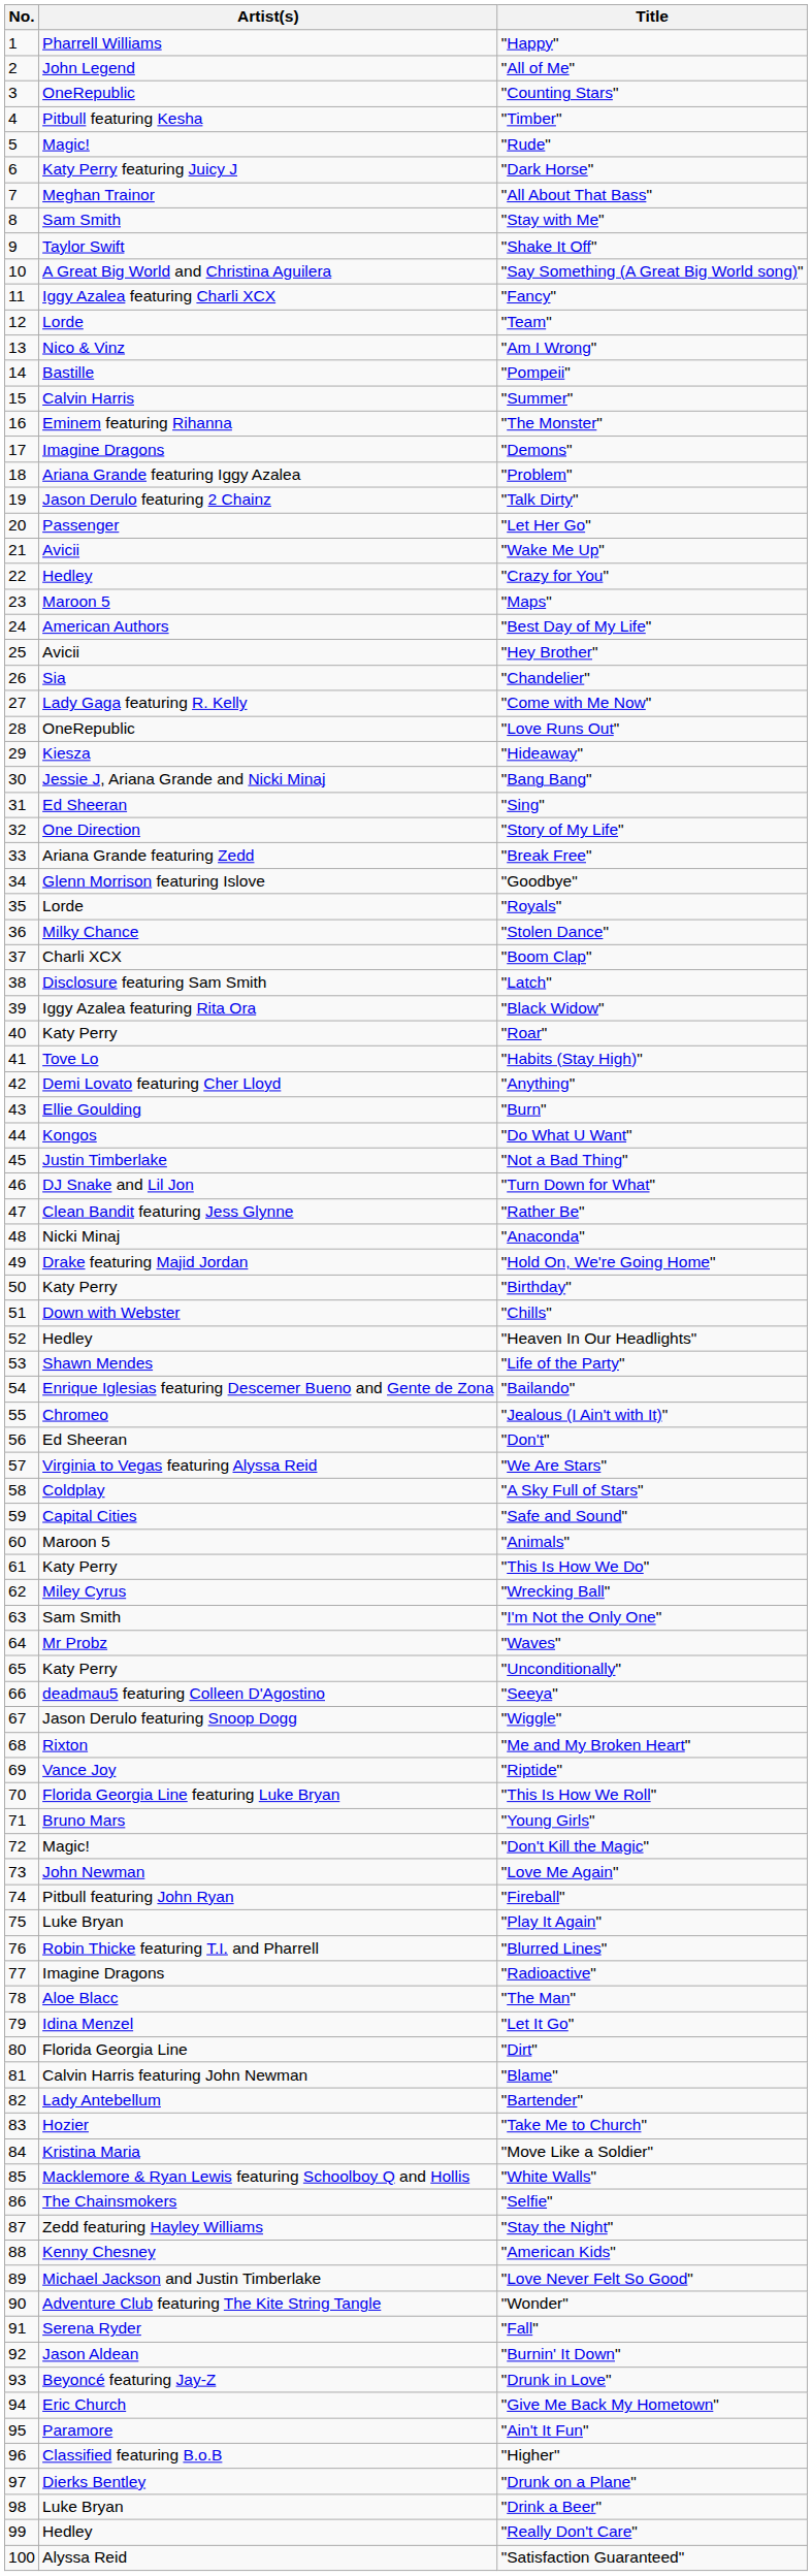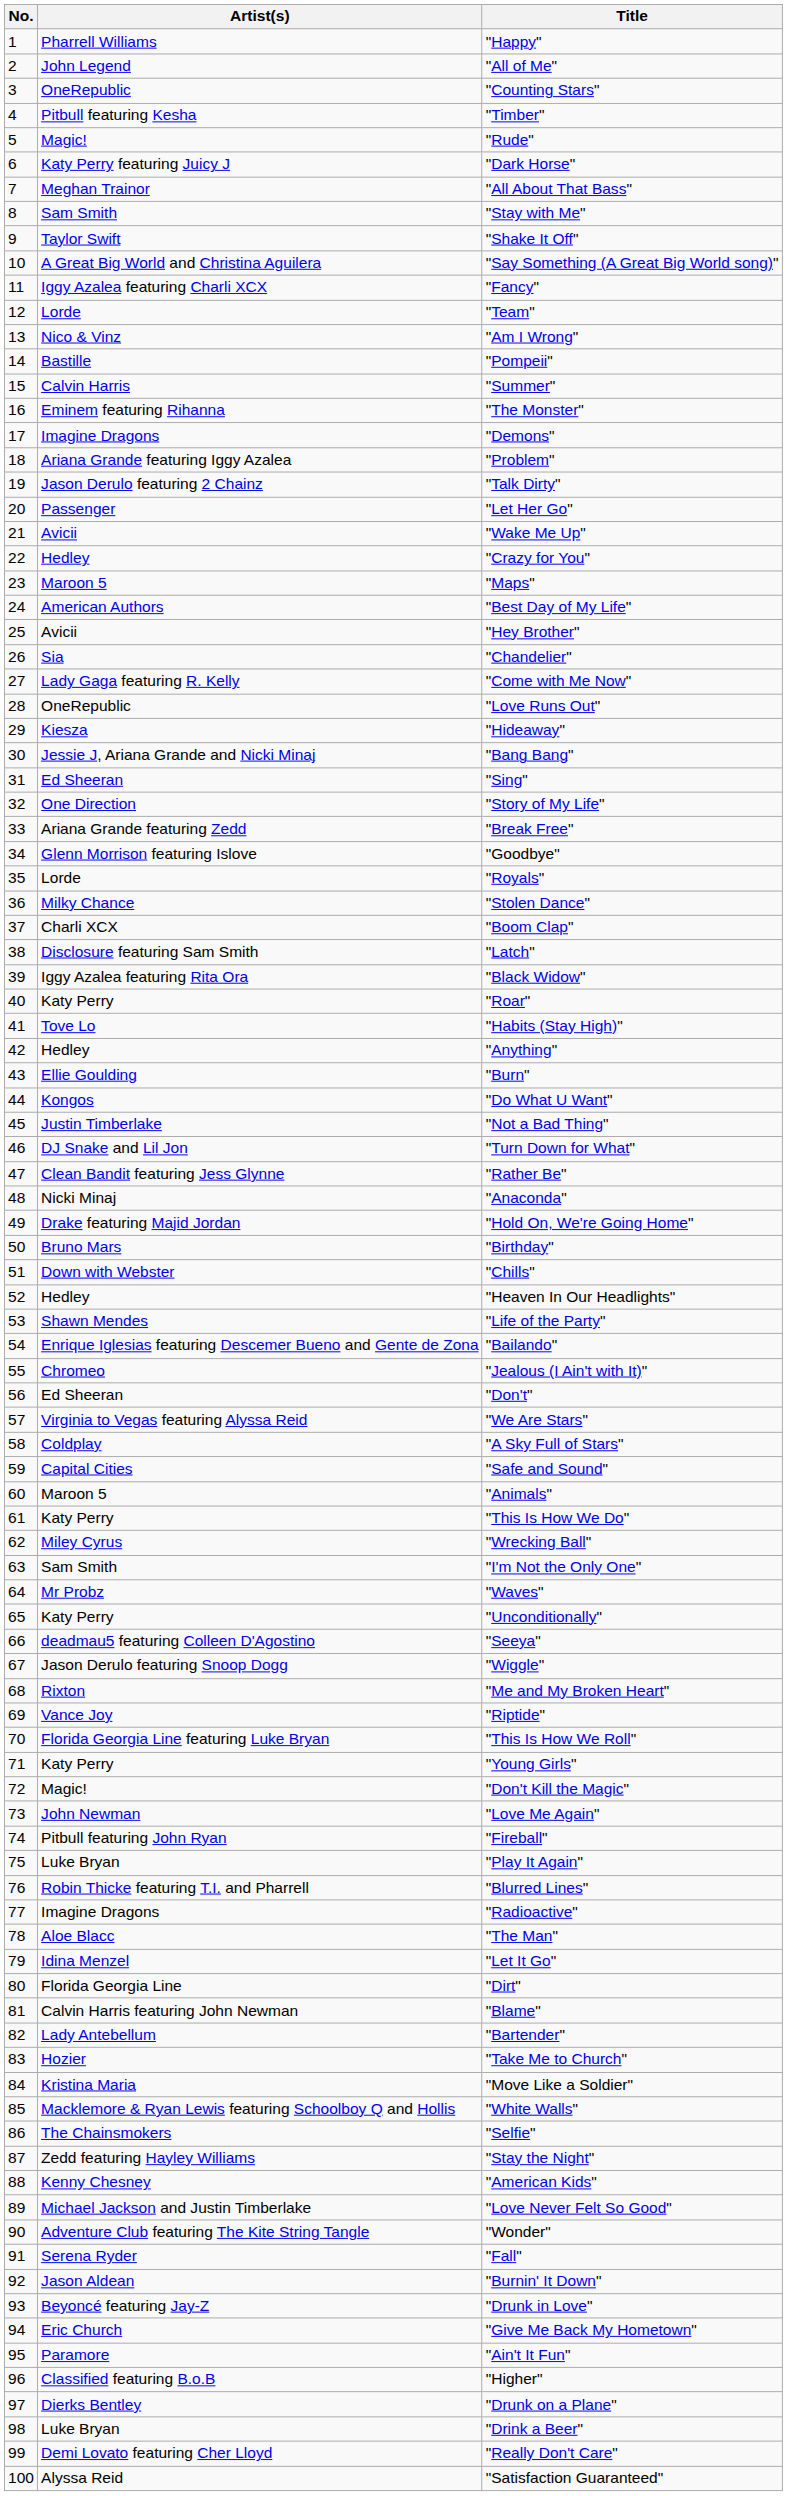 <table class="wikitable">
 <tr>
 <th>No.</th>
 <th>Artist(s)</th>
 <th>Title</th>
 </tr>
 <tr>
 <td>1</td>
 <td><a href='#'>Pharrell Williams</a></td>
 <td>"<a href='#'>Happy</a>"</td>
 </tr>
 <tr>
 <td>2</td>
 <td><a href='#'>John Legend</a></td>
 <td>"<a href='#'>All of Me</a>"</td>
 </tr>
 <tr>
 <td>3</td>
 <td><a href='#'>OneRepublic</a></td>
 <td>"<a href='#'>Counting Stars</a>"</td>
 </tr>
 <tr>
 <td>4</td>
 <td><a href='#'>Pitbull</a> featuring <a href='#'>Kesha</a></td>
 <td>"<a href='#'>Timber</a>"</td>
 </tr>
 <tr>
 <td>5</td>
 <td><a href='#'>Magic!</a></td>
 <td>"<a href='#'>Rude</a>"</td>
 </tr>
 <tr>
 <td>6</td>
 <td><a href='#'>Katy Perry</a> featuring <a href='#'>Juicy J</a></td>
 <td>"<a href='#'>Dark Horse</a>"</td>
 </tr>
 <tr>
 <td>7</td>
 <td><a href='#'>Meghan Trainor</a></td>
 <td>"<a href='#'>All About That Bass</a>"</td>
 </tr>
 <tr>
 <td>8</td>
 <td><a href='#'>Sam Smith</a></td>
 <td>"<a href='#'>Stay with Me</a>"</td>
 </tr>
 <tr>
 <td>9</td>
 <td><a href='#'>Taylor Swift</a></td>
 <td>"<a href='#'>Shake It Off</a>"</td>
 </tr>
 <tr>
 <td>10</td>
 <td><a href='#'>A Great Big World</a> and <a href='#'>Christina Aguilera</a></td>
 <td>"<a href='#'>Say Something (A Great Big World song)</a>"</td>
 </tr>
 <tr>
 <td>11</td>
 <td><a href='#'>Iggy Azalea</a> featuring <a href='#'>Charli XCX</a></td>
 <td>"<a href='#'>Fancy</a>"</td>
 </tr>
 <tr>
 <td>12</td>
 <td><a href='#'>Lorde</a></td>
 <td>"<a href='#'>Team</a>"</td>
 </tr>
 <tr>
 <td>13</td>
 <td><a href='#'>Nico & Vinz</a></td>
 <td>"<a href='#'>Am I Wrong</a>"</td>
 </tr>
 <tr>
 <td>14</td>
 <td><a href='#'>Bastille</a></td>
 <td>"<a href='#'>Pompeii</a>"</td>
 </tr>
 <tr>
 <td>15</td>
 <td><a href='#'>Calvin Harris</a></td>
 <td>"<a href='#'>Summer</a>"</td>
 </tr>
 <tr>
 <td>16</td>
 <td><a href='#'>Eminem</a> featuring <a href='#'>Rihanna</a></td>
 <td>"<a href='#'>The Monster</a>"</td>
 </tr>
 <tr>
 <td>17</td>
 <td><a href='#'>Imagine Dragons</a></td>
 <td>"<a href='#'>Demons</a>"</td>
 </tr>
 <tr>
 <td>18</td>
 <td><a href='#'>Ariana Grande</a> featuring Iggy Azalea</td>
 <td>"<a href='#'>Problem</a>"</td>
 </tr>
 <tr>
 <td>19</td>
 <td><a href='#'>Jason Derulo</a> featuring <a href='#'>2 Chainz</a></td>
 <td>"<a href='#'>Talk Dirty</a>"</td>
 </tr>
 <tr>
 <td>20</td>
 <td><a href='#'>Passenger</a></td>
 <td>"<a href='#'>Let Her Go</a>"</td>
 </tr>
 <tr>
 <td>21</td>
 <td><a href='#'>Avicii</a></td>
 <td>"<a href='#'>Wake Me Up</a>"</td>
 </tr>
 <tr>
 <td>22</td>
 <td><a href='#'>Hedley</a></td>
 <td>"<a href='#'>Crazy for You</a>"</td>
 </tr>
 <tr>
 <td>23</td>
 <td><a href='#'>Maroon 5</a></td>
 <td>"<a href='#'>Maps</a>"</td>
 </tr>
 <tr>
 <td>24</td>
 <td><a href='#'>American Authors</a></td>
 <td>"<a href='#'>Best Day of My Life</a>"</td>
 </tr>
 <tr>
 <td>25</td>
 <td>Avicii</td>
 <td>"<a href='#'>Hey Brother</a>"</td>
 </tr>
 <tr>
 <td>26</td>
 <td><a href='#'>Sia</a></td>
 <td>"<a href='#'>Chandelier</a>"</td>
 </tr>
 <tr>
 <td>27</td>
 <td><a href='#'>Lady Gaga</a> featuring <a href='#'>R. Kelly</a></td>
 <td>"<a href='#'>Come with Me Now</a>"</td>
 </tr>
 <tr>
 <td>28</td>
 <td>OneRepublic</td>
 <td>"<a href='#'>Love Runs Out</a>"</td>
 </tr>
 <tr>
 <td>29</td>
 <td><a href='#'>Kiesza</a></td>
 <td>"<a href='#'>Hideaway</a>"</td>
 </tr>
 <tr>
 <td>30</td>
 <td><a href='#'>Jessie J</a>, Ariana Grande and <a href='#'>Nicki Minaj</a></td>
 <td>"<a href='#'>Bang Bang</a>"</td>
 </tr>
 <tr>
 <td>31</td>
 <td><a href='#'>Ed Sheeran</a></td>
 <td>"<a href='#'>Sing</a>"</td>
 </tr>
 <tr>
 <td>32</td>
 <td><a href='#'>One Direction</a></td>
 <td>"<a href='#'>Story of My Life</a>"</td>
 </tr>
 <tr>
 <td>33</td>
 <td>Ariana Grande featuring <a href='#'>Zedd</a></td>
 <td>"<a href='#'>Break Free</a>"<br></td>
 </tr>
 <tr>
 <td>34</td>
 <td><a href='#'>Glenn Morrison</a> featuring Islove</td>
 <td>"Goodbye"</td>
 </tr>
 <tr>
 <td>35</td>
 <td>Lorde</td>
 <td>"<a href='#'>Royals</a>"</td>
 </tr>
 <tr>
 <td>36</td>
 <td><a href='#'>Milky Chance</a></td>
 <td>"<a href='#'>Stolen Dance</a>"</td>
 </tr>
 <tr>
 <td>37</td>
 <td>Charli XCX</td>
 <td>"<a href='#'>Boom Clap</a>"</td>
 </tr>
 <tr>
 <td>38</td>
 <td><a href='#'>Disclosure</a> featuring Sam Smith</td>
 <td>"<a href='#'>Latch</a>"</td>
 </tr>
 <tr>
 <td>39</td>
 <td>Iggy Azalea featuring <a href='#'>Rita Ora</a></td>
 <td>"<a href='#'>Black Widow</a>"</td>
 </tr>
 <tr>
 <td>40</td>
 <td>Katy Perry</td>
 <td>"<a href='#'>Roar</a>"</td>
 </tr>
 <tr>
 <td>41</td>
 <td><a href='#'>Tove Lo</a></td>
 <td>"<a href='#'>Habits (Stay High)</a>"</td>
 </tr>
 <tr>
 <td>42</td>
-<td><a href='#'>Demi Lovato</a> featuring <a href='#'>Cher Lloyd</a></td>
+<td>Hedley</td>
 <td>"<a href='#'>Anything</a>"</td>
 </tr>
 <tr>
 <td>43</td>
 <td><a href='#'>Ellie Goulding</a></td>
 <td>"<a href='#'>Burn</a>"</td>
 </tr>
 <tr>
 <td>44</td>
 <td><a href='#'>Kongos</a></td>
 <td>"<a href='#'>Do What U Want</a>"</td>
 </tr>
 <tr>
 <td>45</td>
 <td><a href='#'>Justin Timberlake</a></td>
 <td>"<a href='#'>Not a Bad Thing</a>"</td>
 </tr>
 <tr>
 <td>46</td>
 <td><a href='#'>DJ Snake</a> and <a href='#'>Lil Jon</a></td>
 <td>"<a href='#'>Turn Down for What</a>"</td>
 </tr>
 <tr>
 <td>47</td>
 <td><a href='#'>Clean Bandit</a> featuring <a href='#'>Jess Glynne</a></td>
 <td>"<a href='#'>Rather Be</a>"</td>
 </tr>
 <tr>
 <td>48</td>
 <td>Nicki Minaj</td>
 <td>"<a href='#'>Anaconda</a>"</td>
 </tr>
 <tr>
 <td>49</td>
 <td><a href='#'>Drake</a> featuring <a href='#'>Majid Jordan</a></td>
 <td>"<a href='#'>Hold On, We're Going Home</a>"</td>
 </tr>
 <tr>
 <td>50</td>
-<td>Katy Perry</td>
+<td><a href='#'>Bruno Mars</a></td>
 <td>"<a href='#'>Birthday</a>"</td>
 </tr>
 <tr>
 <td>51</td>
 <td><a href='#'>Down with Webster</a></td>
 <td>"<a href='#'>Chills</a>"</td>
 </tr>
 <tr>
 <td>52</td>
 <td>Hedley</td>
 <td>"Heaven In Our Headlights"</td>
 </tr>
 <tr>
 <td>53</td>
 <td><a href='#'>Shawn Mendes</a></td>
 <td>"<a href='#'>Life of the Party</a>"</td>
 </tr>
 <tr>
 <td>54</td>
 <td><a href='#'>Enrique Iglesias</a> featuring <a href='#'>Descemer Bueno</a> and <a href='#'>Gente de Zona</a></td>
 <td>"<a href='#'>Bailando</a>"</td>
 </tr>
 <tr>
 <td>55</td>
 <td><a href='#'>Chromeo</a></td>
 <td>"<a href='#'>Jealous (I Ain't with It)</a>"</td>
 </tr>
 <tr>
 <td>56</td>
 <td>Ed Sheeran</td>
 <td>"<a href='#'>Don't</a>"</td>
 </tr>
 <tr>
 <td>57</td>
 <td><a href='#'>Virginia to Vegas</a> featuring <a href='#'>Alyssa Reid</a></td>
 <td>"<a href='#'>We Are Stars</a>"</td>
 </tr>
 <tr>
 <td>58</td>
 <td><a href='#'>Coldplay</a></td>
 <td>"<a href='#'>A Sky Full of Stars</a>"</td>
 </tr>
 <tr>
 <td>59</td>
 <td><a href='#'>Capital Cities</a></td>
 <td>"<a href='#'>Safe and Sound</a>"</td>
 </tr>
 <tr>
 <td>60</td>
 <td>Maroon 5</td>
 <td>"<a href='#'>Animals</a>"</td>
 </tr>
 <tr>
 <td>61</td>
 <td>Katy Perry</td>
 <td>"<a href='#'>This Is How We Do</a>"</td>
 </tr>
 <tr>
 <td>62</td>
 <td><a href='#'>Miley Cyrus</a></td>
 <td>"<a href='#'>Wrecking Ball</a>"</td>
 </tr>
 <tr>
 <td>63</td>
 <td>Sam Smith</td>
 <td>"<a href='#'>I'm Not the Only One</a>"</td>
 </tr>
 <tr>
 <td>64</td>
 <td><a href='#'>Mr Probz</a></td>
 <td>"<a href='#'>Waves</a>"</td>
 </tr>
 <tr>
 <td>65</td>
 <td>Katy Perry</td>
 <td>"<a href='#'>Unconditionally</a>"</td>
 </tr>
 <tr>
 <td>66</td>
 <td><a href='#'>deadmau5</a> featuring <a href='#'>Colleen D'Agostino</a></td>
 <td>"<a href='#'>Seeya</a>"</td>
 </tr>
 <tr>
 <td>67</td>
 <td>Jason Derulo featuring <a href='#'>Snoop Dogg</a></td>
 <td>"<a href='#'>Wiggle</a>"</td>
 </tr>
 <tr>
 <td>68</td>
 <td><a href='#'>Rixton</a></td>
 <td>"<a href='#'>Me and My Broken Heart</a>"</td>
 </tr>
 <tr>
 <td>69</td>
 <td><a href='#'>Vance Joy</a></td>
 <td>"<a href='#'>Riptide</a>"</td>
 </tr>
 <tr>
 <td>70</td>
 <td><a href='#'>Florida Georgia Line</a> featuring <a href='#'>Luke Bryan</a></td>
 <td>"<a href='#'>This Is How We Roll</a>"</td>
 </tr>
 <tr>
 <td>71</td>
-<td><a href='#'>Bruno Mars</a></td>
+<td>Katy Perry</td>
 <td>"<a href='#'>Young Girls</a>"</td>
 </tr>
 <tr>
 <td>72</td>
 <td>Magic!</td>
 <td>"<a href='#'>Don't Kill the Magic</a>"</td>
 </tr>
 <tr>
 <td>73</td>
 <td><a href='#'>John Newman</a></td>
 <td>"<a href='#'>Love Me Again</a>"</td>
 </tr>
 <tr>
 <td>74</td>
 <td>Pitbull featuring <a href='#'>John Ryan</a></td>
 <td>"<a href='#'>Fireball</a>"</td>
 </tr>
 <tr>
 <td>75</td>
 <td>Luke Bryan</td>
 <td>"<a href='#'>Play It Again</a>"</td>
 </tr>
 <tr>
 <td>76</td>
 <td><a href='#'>Robin Thicke</a> featuring <a href='#'>T.I.</a> and Pharrell</td>
 <td>"<a href='#'>Blurred Lines</a>"</td>
 </tr>
 <tr>
 <td>77</td>
 <td>Imagine Dragons</td>
 <td>"<a href='#'>Radioactive</a>"</td>
 </tr>
 <tr>
 <td>78</td>
 <td><a href='#'>Aloe Blacc</a></td>
 <td>"<a href='#'>The Man</a>"</td>
 </tr>
 <tr>
 <td>79</td>
 <td><a href='#'>Idina Menzel</a></td>
 <td>"<a href='#'>Let It Go</a>"</td>
 </tr>
 <tr>
 <td>80</td>
 <td>Florida Georgia Line</td>
 <td>"<a href='#'>Dirt</a>"</td>
 </tr>
 <tr>
 <td>81</td>
 <td>Calvin Harris featuring John Newman</td>
 <td>"<a href='#'>Blame</a>"</td>
 </tr>
 <tr>
 <td>82</td>
 <td><a href='#'>Lady Antebellum</a></td>
 <td>"<a href='#'>Bartender</a>"</td>
 </tr>
 <tr>
 <td>83</td>
 <td><a href='#'>Hozier</a></td>
 <td>"<a href='#'>Take Me to Church</a>"</td>
 </tr>
 <tr>
 <td>84</td>
 <td><a href='#'>Kristina Maria</a></td>
 <td>"Move Like a Soldier"</td>
 </tr>
 <tr>
 <td>85</td>
 <td><a href='#'>Macklemore & Ryan Lewis</a> featuring <a href='#'>Schoolboy Q</a> and <a href='#'>Hollis</a></td>
 <td>"<a href='#'>White Walls</a>"</td>
 </tr>
 <tr>
 <td>86</td>
 <td><a href='#'>The Chainsmokers</a></td>
 <td>"<a href='#'>Selfie</a>"</td>
 </tr>
 <tr>
 <td>87</td>
 <td>Zedd featuring <a href='#'>Hayley Williams</a></td>
 <td>"<a href='#'>Stay the Night</a>"</td>
 </tr>
 <tr>
 <td>88</td>
 <td><a href='#'>Kenny Chesney</a></td>
 <td>"<a href='#'>American Kids</a>"</td>
 </tr>
 <tr>
 <td>89</td>
 <td><a href='#'>Michael Jackson</a> and Justin Timberlake</td>
 <td>"<a href='#'>Love Never Felt So Good</a>"</td>
 </tr>
 <tr>
 <td>90</td>
 <td><a href='#'>Adventure Club</a> featuring <a href='#'>The Kite String Tangle</a></td>
 <td>"Wonder"</td>
 </tr>
 <tr>
 <td>91</td>
 <td><a href='#'>Serena Ryder</a></td>
 <td>"<a href='#'>Fall</a>"</td>
 </tr>
 <tr>
 <td>92</td>
 <td><a href='#'>Jason Aldean</a></td>
 <td>"<a href='#'>Burnin' It Down</a>"</td>
 </tr>
 <tr>
 <td>93</td>
 <td><a href='#'>Beyoncé</a> featuring <a href='#'>Jay-Z</a></td>
 <td>"<a href='#'>Drunk in Love</a>"</td>
 </tr>
 <tr>
 <td>94</td>
 <td><a href='#'>Eric Church</a></td>
 <td>"<a href='#'>Give Me Back My Hometown</a>"</td>
 </tr>
 <tr>
 <td>95</td>
 <td><a href='#'>Paramore</a></td>
 <td>"<a href='#'>Ain't It Fun</a>"</td>
 </tr>
 <tr>
 <td>96</td>
 <td><a href='#'>Classified</a> featuring <a href='#'>B.o.B</a></td>
 <td>"Higher"</td>
 </tr>
 <tr>
 <td>97</td>
 <td><a href='#'>Dierks Bentley</a></td>
 <td>"<a href='#'>Drunk on a Plane</a>"</td>
 </tr>
 <tr>
 <td>98</td>
 <td>Luke Bryan</td>
 <td>"<a href='#'>Drink a Beer</a>"</td>
 </tr>
 <tr>
 <td>99</td>
-<td>Hedley</td>
+<td><a href='#'>Demi Lovato</a> featuring <a href='#'>Cher Lloyd</a></td>
 <td>"<a href='#'>Really Don't Care</a>"</td>
 </tr>
 <tr>
 <td>100</td>
 <td>Alyssa Reid</td>
 <td>"Satisfaction Guaranteed"</td>
 </tr>
 </table>
